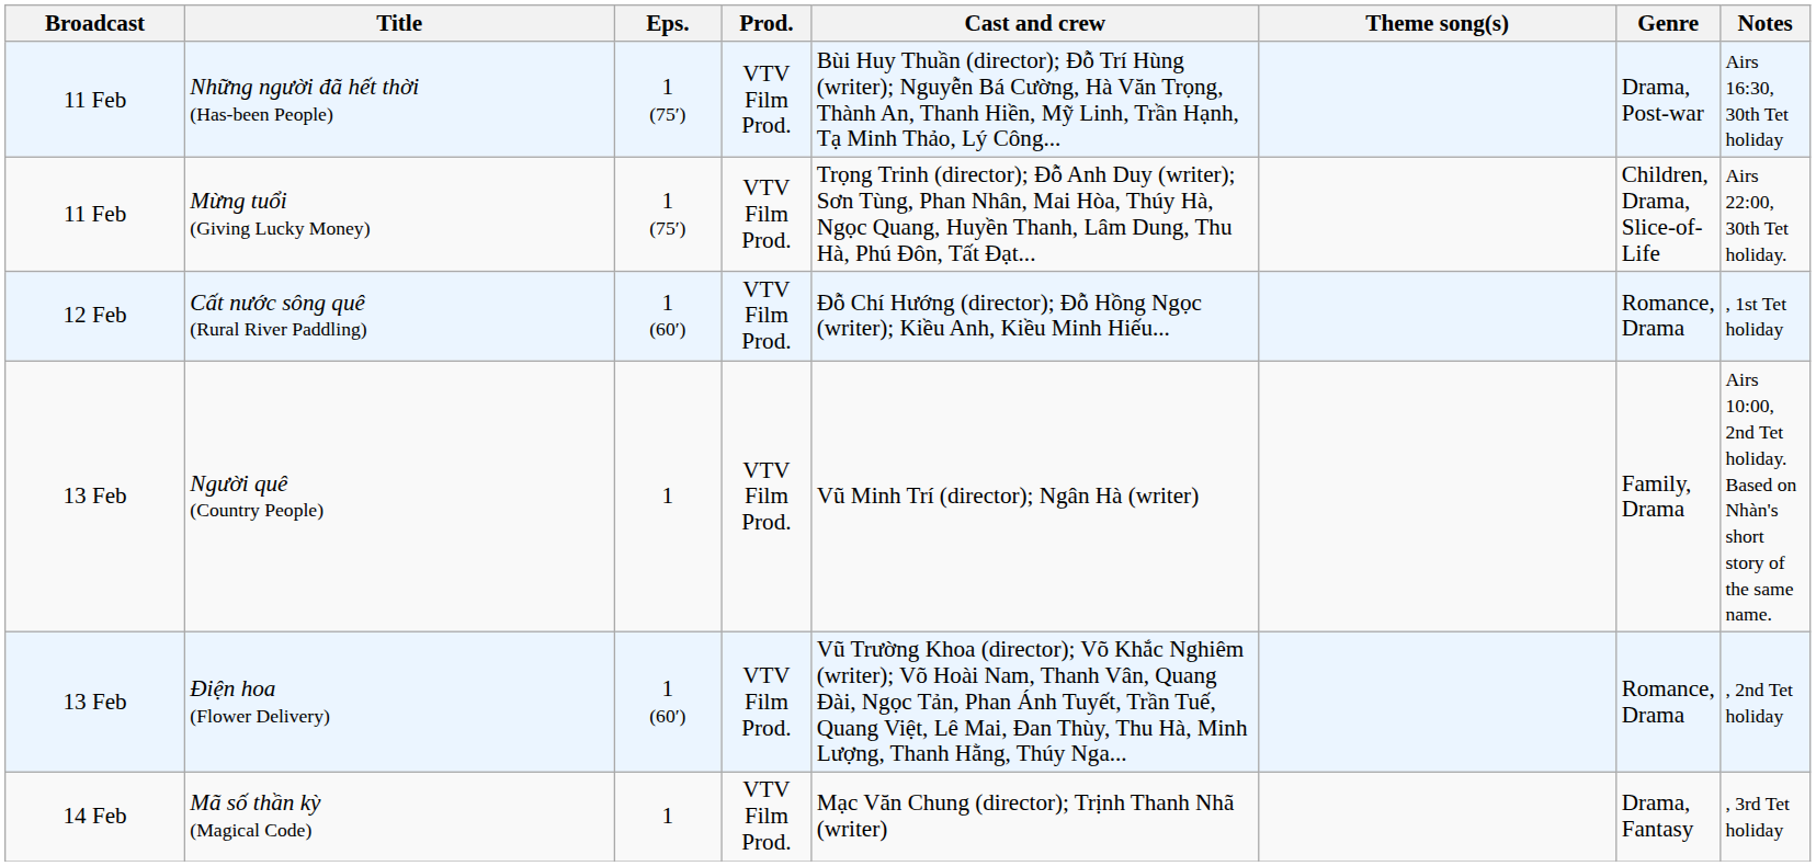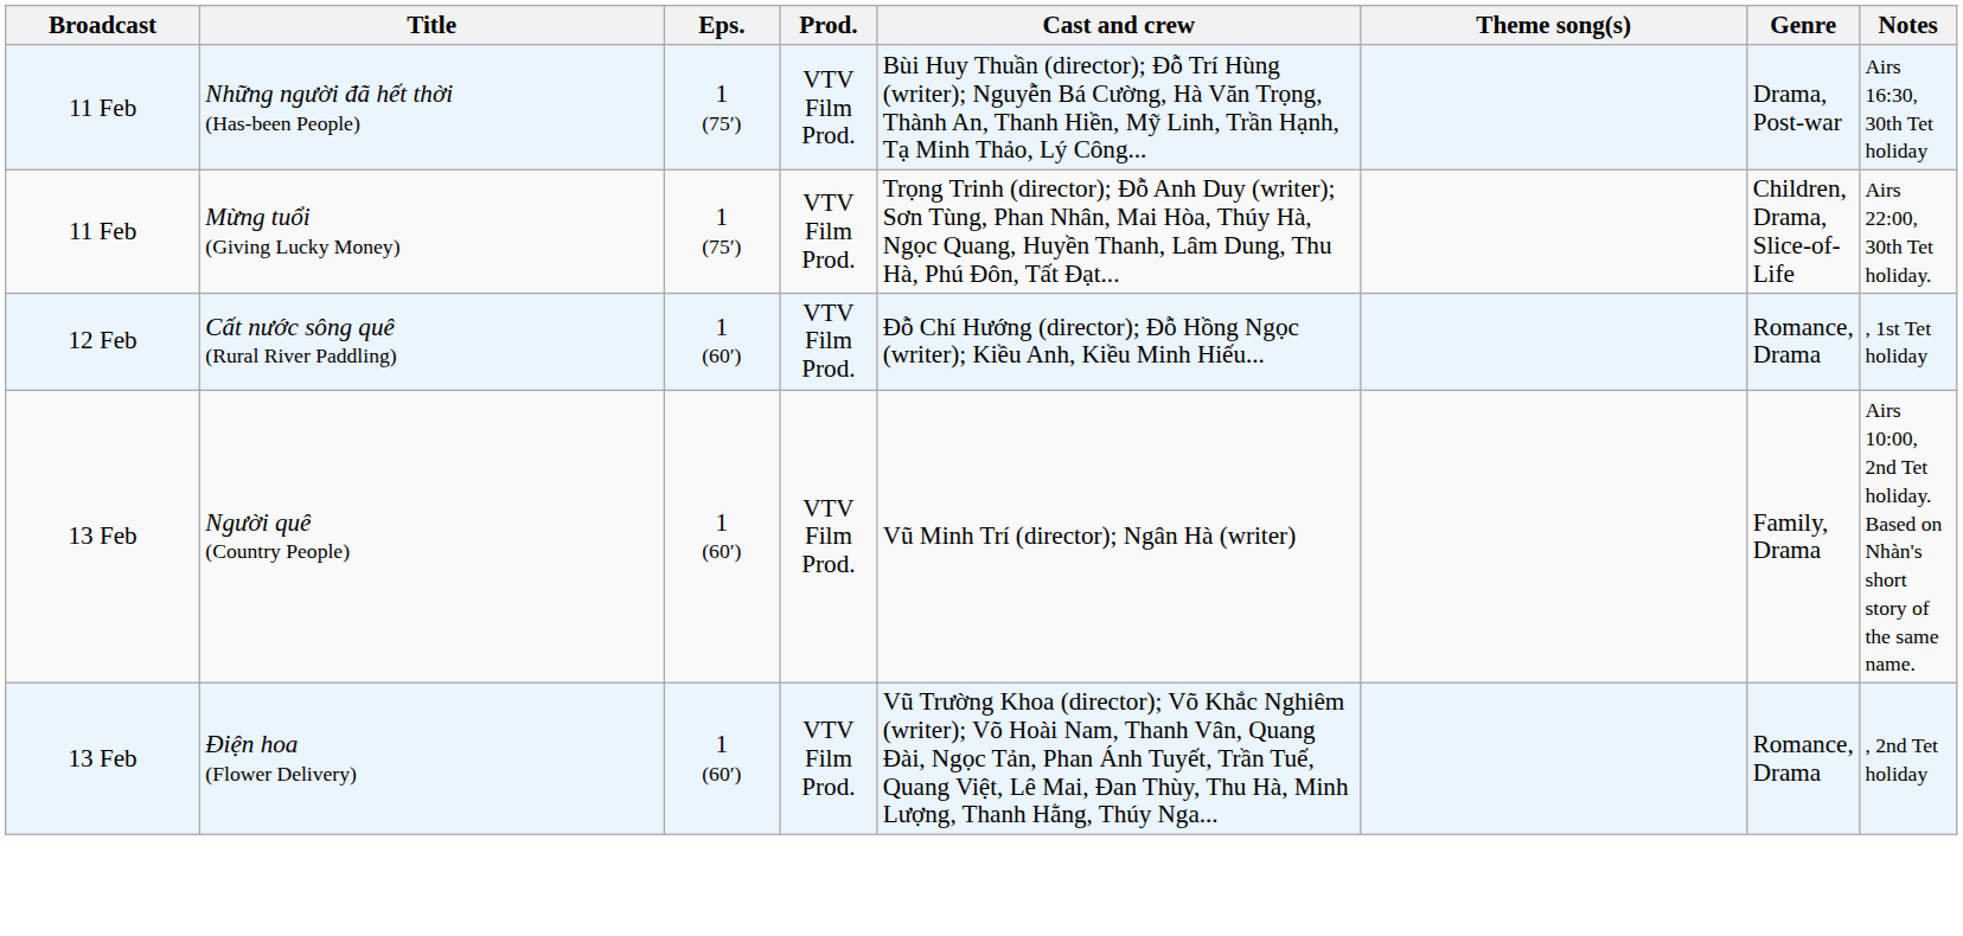 <table class="wikitable sortable">
 <tr>
 <th style="width:10%;">Broadcast</th>
 <th style="width:24%;">Title</th>
 <th style="width:6%;">Eps.</th>
 <th style="width:5%;">Prod.</th>
 <th style="width:25%;">Cast and crew</th>
 <th style="width:20%;">Theme song(s)</th>
 <th style="width:5%;">Genre</th>
 <th style="width:5%;">Notes</th>
 </tr>
 <tr ---- bgcolor="#ebf5ff">
 <td style="text-align:center;">11 Feb <br></td>
 <td><em>Những người đã hết thời</em> <br><small>(Has-been People)</small></td>
 <td style="text-align:center;">1<br><small>(75′)</small></td>
 <td style="text-align:center;">VTV Film Prod.</td>
 <td>Bùi Huy Thuần (director); Đỗ Trí Hùng (writer); Nguyễn Bá Cường, Hà Văn Trọng, Thành An, Thanh Hiền, Mỹ Linh, Trần Hạnh, Tạ Minh Thảo, Lý Công...</td>
 <td></td>
 <td>Drama, Post-war</td>
 <td><small>Airs 16:30, 30th Tet holiday</small></td>
 </tr>
 <tr>
 <td style="text-align:center;">11 Feb <br></td>
 <td><em>Mừng tuổi</em> <br><small>(Giving Lucky Money)</small></td>
 <td style="text-align:center;">1<br><small>(75′)</small></td>
 <td style="text-align:center;">VTV Film Prod.</td>
 <td>Trọng Trinh (director); Đỗ Anh Duy (writer); Sơn Tùng, Phan Nhân, Mai Hòa, Thúy Hà, Ngọc Quang, Huyền Thanh, Lâm Dung, Thu Hà, Phú Đôn, Tất Đạt...</td>
 <td></td>
 <td>Children, Drama, Slice-of-Life</td>
 <td><small>Airs 22:00, 30th Tet holiday.</small></td>
 </tr>
 <tr ---- bgcolor="#ebf5ff">
 <td style="text-align:center;">12 Feb</td>
 <td><em>Cất nước sông quê</em> <br><small>(Rural River Paddling)</small></td>
 <td style="text-align:center;">1<br><small>(60′)</small></td>
 <td style="text-align:center;">VTV Film Prod.</td>
 <td>Đỗ Chí Hướng (director); Đỗ Hồng Ngọc (writer); Kiều Anh, Kiều Minh Hiếu...</td>
 <td></td>
 <td>Romance, Drama</td>
 <td><small>, 1st Tet holiday</small></td>
 </tr>
 <tr>
 <td style="text-align:center;">13 Feb</td>
 <td><em>Người quê</em> <br><small>(Country People)</small></td>
-<td style="text-align:center;">1</td>
+<td style="text-align:center;">1<br><small>(60′)</small></td>
 <td style="text-align:center;">VTV Film Prod.</td>
 <td>Vũ Minh Trí (director); Ngân Hà (writer)</td>
 <td></td>
 <td>Family, Drama</td>
 <td><small>Airs 10:00, 2nd Tet holiday. Based on  Nhàn's short story of the same name.</small></td>
 </tr>
 <tr ---- bgcolor="#ebf5ff">
 <td style="text-align:center;">13 Feb <br></td>
 <td><em>Điện hoa</em> <br><small>(Flower Delivery)</small></td>
 <td style="text-align:center;">1<br><small>(60′)</small></td>
 <td style="text-align:center;">VTV Film Prod.</td>
 <td>Vũ Trường Khoa (director); Võ Khắc Nghiêm (writer); Võ Hoài Nam, Thanh Vân, Quang Đài, Ngọc Tản, Phan Ánh Tuyết, Trần Tuế, Quang Việt, Lê Mai, Đan Thùy, Thu Hà, Minh Lượng, Thanh Hằng, Thúy Nga...</td>
 <td></td>
 <td>Romance, Drama</td>
 <td><small>, 2nd Tet holiday</small></td>
 </tr>
-<tr>
-<td style="text-align:center;">14 Feb <br></td>
-<td><em>Mã số thần kỳ</em> <br><small>(Magical Code)</small></td>
-<td style="text-align:center;">1</td>
-<td style="text-align:center;">VTV Film Prod.</td>
-<td>Mạc Văn Chung (director); Trịnh Thanh Nhã (writer)</td>
-<td></td>
-<td>Drama, Fantasy</td>
-<td><small>, 3rd Tet holiday</small></td>
-</tr>
 </table>
